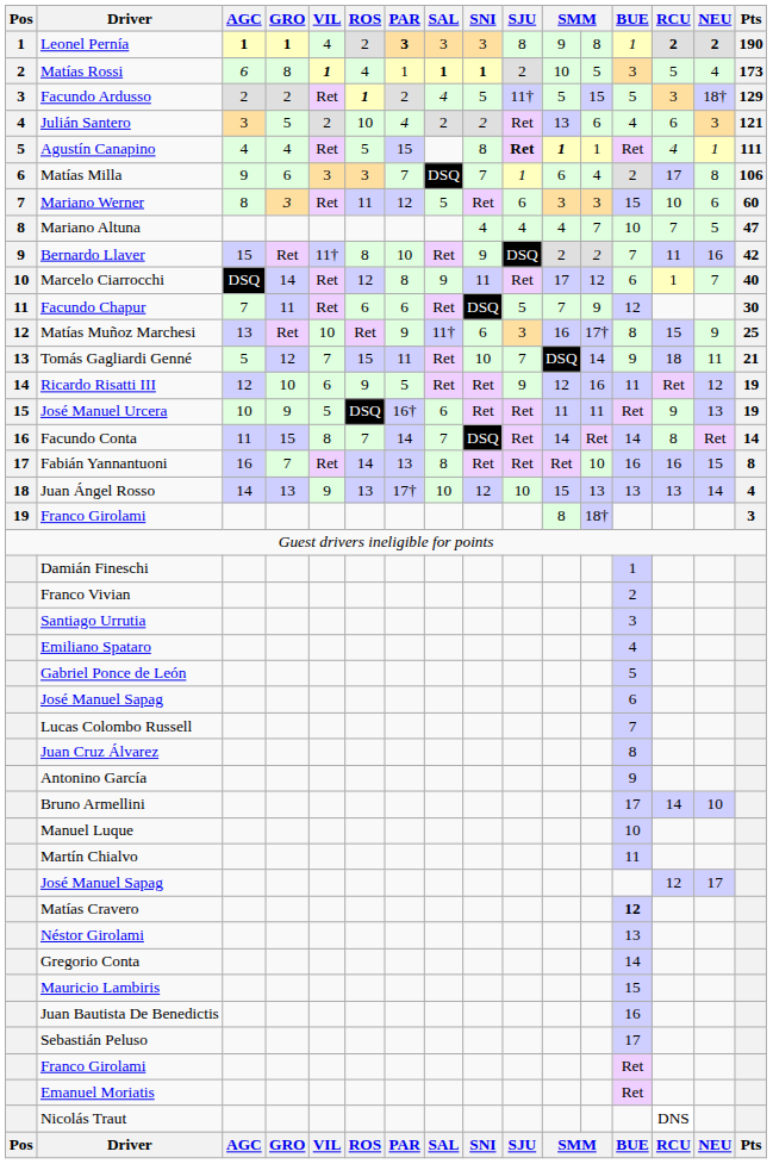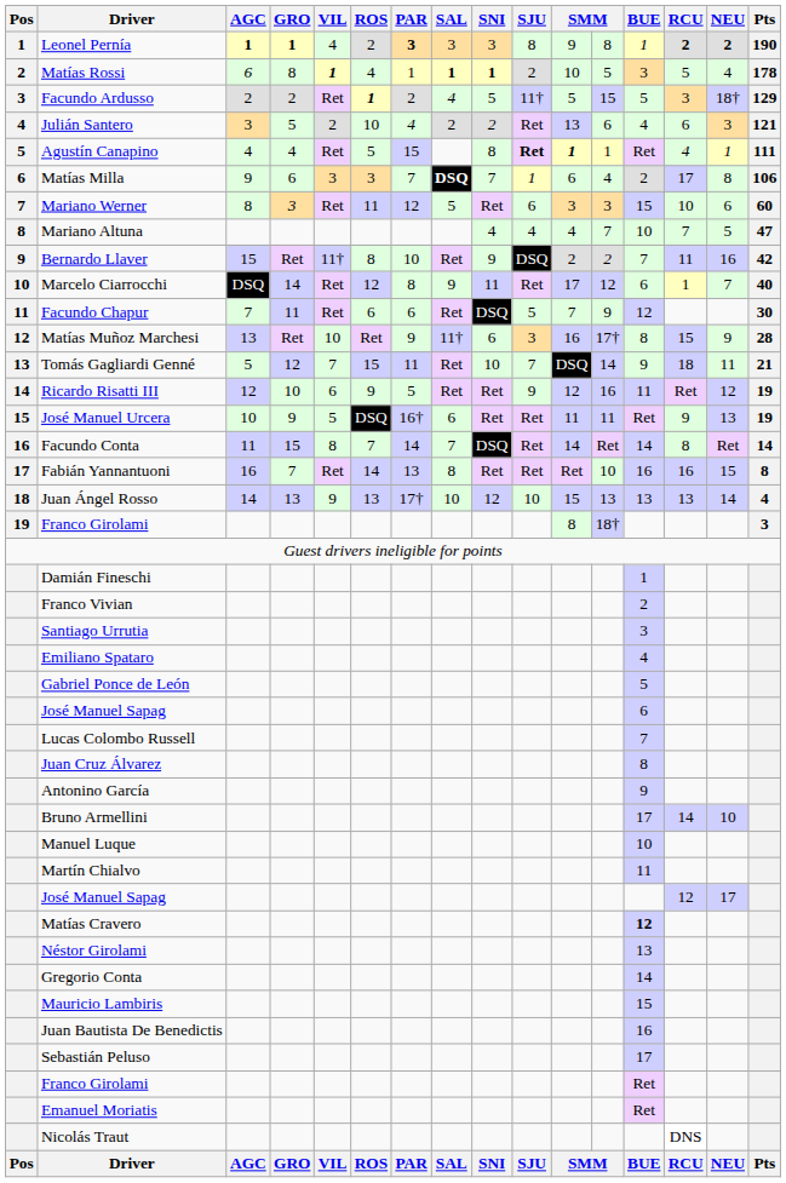 <table class="wikitable" style="text-align:center; font-size: 85%">
 <tr>
 <th>Pos</th>
 <th>Driver</th>
 <th><a href='#'>AGC</a><br></th>
 <th><a href='#'>GRO</a><br></th>
 <th><a href='#'>VIL</a><br></th>
 <th><a href='#'>ROS</a><br></th>
 <th><a href='#'>PAR</a><br></th>
 <th><a href='#'>SAL</a><br></th>
 <th><a href='#'>SNI</a><br></th>
 <th><a href='#'>SJU</a><br></th>
 <th colspan=2><a href='#'>SMM</a><br></th>
 <th><a href='#'>BUE</a><br></th>
 <th><a href='#'>RCU</a><br></th>
 <th><a href='#'>NEU</a><br></th>
 <th>Pts</th>
 </tr>
 <tr>
 <th>1</th>
 <td align="left"> <a href='#'>Leonel Pernía</a></td>
 <td bgcolor="#FFFFBF"><strong>1</strong></td>
 <td bgcolor="#FFFFBF"><strong>1</strong></td>
 <td bgcolor="#DFFFDF">4</td>
 <td bgcolor="#DFDFDF">2</td>
 <td bgcolor="#FFDF9F"><strong>3</strong></td>
 <td bgcolor="#FFDF9F">3</td>
 <td bgcolor="#FFDF9F">3</td>
 <td bgcolor="#DFFFDF">8</td>
 <td bgcolor="#DFFFDF">9</td>
 <td bgcolor="#DFFFDF">8</td>
 <td bgcolor="#FFFFBF"><em>1</em></td>
 <td bgcolor="#DFDFDF"><strong>2</strong></td>
 <td bgcolor="#DFDFDF"><strong>2</strong></td>
 <th>190</th>
 </tr>
 <tr>
 <th>2</th>
 <td align="left"> <a href='#'>Matías Rossi</a></td>
 <td bgcolor="#DFFFDF"><em>6</em></td>
 <td bgcolor="#DFFFDF">8</td>
 <td bgcolor="#FFFFBF"><strong><em>1</em></strong></td>
 <td bgcolor="#DFFFDF">4</td>
 <td bgcolor="#FFFFBF">1</td>
 <td bgcolor="#FFFFBF"><strong>1</strong></td>
 <td bgcolor="#FFFFBF"><strong>1</strong></td>
 <td bgcolor="#DFDFDF">2</td>
 <td bgcolor="#DFFFDF">10</td>
 <td bgcolor="#DFFFDF">5</td>
 <td bgcolor="#FFDF9F">3</td>
 <td bgcolor="#DFFFDF">5</td>
 <td bgcolor="#DFFFDF">4</td>
-<th>173</th>
+<th>178</th>
 </tr>
 <tr>
 <th>3</th>
 <td align="left"> <a href='#'>Facundo Ardusso</a></td>
 <td bgcolor="#DFDFDF">2</td>
 <td bgcolor="#DFDFDF">2</td>
 <td bgcolor="#EFCFFF">Ret</td>
 <td bgcolor="#FFFFBF"><strong><em>1</em></strong></td>
 <td bgcolor="#DFDFDF">2</td>
 <td bgcolor="#DFFFDF"><em>4</em></td>
 <td bgcolor="#DFFFDF">5</td>
 <td bgcolor="#CFCFFF">11†</td>
 <td bgcolor="#DFFFDF">5</td>
 <td bgcolor="#CFCFFF">15</td>
 <td bgcolor="#DFFFDF">5</td>
 <td bgcolor="#FFDF9F">3</td>
 <td bgcolor="#CFCFFF">18†</td>
 <th>129</th>
 </tr>
 <tr>
 <th>4</th>
 <td align="left"> <a href='#'>Julián Santero</a></td>
 <td bgcolor="#FFDF9F">3</td>
 <td bgcolor="#DFFFDF">5</td>
 <td bgcolor="#DFDFDF">2</td>
 <td bgcolor="#DFFFDF">10</td>
 <td bgcolor="#DFFFDF"><em>4</em></td>
 <td bgcolor="#DFDFDF">2</td>
 <td bgcolor="#DFDFDF"><em>2</em></td>
 <td bgcolor="#EFCFFF">Ret</td>
 <td bgcolor="#CFCFFF">13</td>
 <td bgcolor="#DFFFDF">6</td>
 <td bgcolor="#DFFFDF">4</td>
 <td bgcolor="#DFFFDF">6</td>
 <td bgcolor="#FFDF9F">3</td>
 <th>121</th>
 </tr>
 <tr>
 <th>5</th>
 <td align="left"> <a href='#'>Agustín Canapino</a></td>
 <td bgcolor="#DFFFDF">4</td>
 <td bgcolor="#DFFFDF">4</td>
 <td bgcolor="#EFCFFF">Ret</td>
 <td bgcolor="#DFFFDF">5</td>
 <td bgcolor="#CFCFFF">15</td>
 <td></td>
 <td bgcolor="#DFFFDF">8</td>
 <td bgcolor="#EFCFFF"><strong>Ret</strong></td>
 <td bgcolor="#FFFFBF"><strong><em>1</em></strong></td>
 <td bgcolor="#FFFFBF">1</td>
 <td bgcolor="#EFCFFF">Ret</td>
 <td bgcolor="#DFFFDF"><em>4</em></td>
 <td bgcolor="#FFFFBF"><em>1</em></td>
 <th>111</th>
 </tr>
 <tr>
 <th>6</th>
 <td align="left"> Matías Milla</td>
 <td bgcolor="#DFFFDF">9</td>
 <td bgcolor="#DFFFDF">6</td>
 <td bgcolor="#FFDF9F">3</td>
 <td bgcolor="#FFDF9F">3</td>
 <td bgcolor="#DFFFDF">7</td>
-<td bgcolor="#000000" style="color:#FFFFFF">DSQ</td>
+<td bgcolor="#000000" style="color:#FFFFFF"><strong>DSQ</strong></td>
 <td bgcolor="#DFFFDF">7</td>
 <td bgcolor="#FFFFBF"><em>1</em></td>
 <td bgcolor="#DFFFDF">6</td>
 <td bgcolor="#DFFFDF">4</td>
 <td bgcolor="#DFDFDF">2</td>
 <td bgcolor="#CFCFFF">17</td>
 <td bgcolor="#DFFFDF">8</td>
 <th>106</th>
 </tr>
 <tr>
 <th>7</th>
 <td align="left"> <a href='#'>Mariano Werner</a></td>
 <td bgcolor="#DFFFDF">8</td>
 <td bgcolor="#FFDF9F"><em>3</em></td>
 <td bgcolor="#EFCFFF">Ret</td>
 <td bgcolor="#CFCFFF">11</td>
 <td bgcolor="#CFCFFF">12</td>
 <td bgcolor="#DFFFDF">5</td>
 <td bgcolor="#EFCFFF">Ret</td>
 <td bgcolor="#DFFFDF">6</td>
 <td bgcolor="#FFDF9F">3</td>
 <td bgcolor="#FFDF9F">3</td>
 <td bgcolor="#CFCFFF">15</td>
 <td bgcolor="#DFFFDF">10</td>
 <td bgcolor="#DFFFDF">6</td>
 <th>60</th>
 </tr>
 <tr>
 <th>8</th>
 <td align="left"> Mariano Altuna</td>
 <td></td>
 <td></td>
 <td></td>
 <td></td>
 <td></td>
 <td></td>
 <td bgcolor="#DFFFDF">4</td>
 <td bgcolor="#DFFFDF">4</td>
 <td bgcolor="#DFFFDF">4</td>
 <td bgcolor="#DFFFDF">7</td>
 <td bgcolor="#DFFFDF">10</td>
 <td bgcolor="#DFFFDF">7</td>
 <td bgcolor="#DFFFDF">5</td>
 <th>47</th>
 </tr>
 <tr>
 <th>9</th>
 <td align="left"> <a href='#'>Bernardo Llaver</a></td>
 <td bgcolor="#CFCFFF">15</td>
 <td bgcolor="#EFCFFF">Ret</td>
 <td bgcolor="#CFCFFF">11†</td>
 <td bgcolor="#DFFFDF">8</td>
 <td bgcolor="#DFFFDF">10</td>
 <td bgcolor="#EFCFFF">Ret</td>
 <td bgcolor="#DFFFDF">9</td>
 <td bgcolor="#000000" style="color:#FFFFFF">DSQ</td>
 <td bgcolor="#DFDFDF">2</td>
 <td bgcolor="#DFDFDF"><em>2</em></td>
 <td bgcolor="#DFFFDF">7</td>
 <td bgcolor="#CFCFFF">11</td>
 <td bgcolor="#CFCFFF">16</td>
 <th>42</th>
 </tr>
 <tr>
 <th>10</th>
 <td align="left"> Marcelo Ciarrocchi</td>
 <td bgcolor="#000000" style="color:#FFFFFF">DSQ</td>
 <td bgcolor="#CFCFFF">14</td>
 <td bgcolor="#EFCFFF">Ret</td>
 <td bgcolor="#CFCFFF">12</td>
 <td bgcolor="#DFFFDF">8</td>
 <td bgcolor="#DFFFDF">9</td>
 <td bgcolor="#CFCFFF">11</td>
 <td bgcolor="#EFCFFF">Ret</td>
 <td bgcolor="#CFCFFF">17</td>
 <td bgcolor="#CFCFFF">12</td>
 <td bgcolor="#DFFFDF">6</td>
 <td bgcolor="#FFFFBF">1</td>
 <td bgcolor="#DFFFDF">7</td>
 <th>40</th>
 </tr>
 <tr>
 <th>11</th>
 <td align="left"> <a href='#'>Facundo Chapur</a></td>
 <td bgcolor="#DFFFDF">7</td>
 <td bgcolor="#CFCFFF">11</td>
 <td bgcolor="#EFCFFF">Ret</td>
 <td bgcolor="#DFFFDF">6</td>
 <td bgcolor="#DFFFDF">6</td>
 <td bgcolor="#EFCFFF">Ret</td>
 <td bgcolor="#000000" style="color:#FFFFFF">DSQ</td>
 <td bgcolor="#DFFFDF">5</td>
 <td bgcolor="#DFFFDF">7</td>
 <td bgcolor="#DFFFDF">9</td>
 <td bgcolor="#CFCFFF">12</td>
 <td></td>
 <td></td>
 <th>30</th>
 </tr>
 <tr>
 <th>12</th>
 <td align="left"> Matías Muñoz Marchesi</td>
 <td bgcolor="#CFCFFF">13</td>
 <td bgcolor="#EFCFFF">Ret</td>
 <td bgcolor="#DFFFDF">10</td>
 <td bgcolor="#EFCFFF">Ret</td>
 <td bgcolor="#DFFFDF">9</td>
 <td bgcolor="#CFCFFF">11†</td>
 <td bgcolor="#DFFFDF">6</td>
 <td bgcolor="#FFDF9F">3</td>
 <td bgcolor="#CFCFFF">16</td>
 <td bgcolor="#CFCFFF">17†</td>
 <td bgcolor="#DFFFDF">8</td>
 <td bgcolor="#CFCFFF">15</td>
 <td bgcolor="#DFFFDF">9</td>
-<th>25</th>
+<th>28</th>
 </tr>
 <tr>
 <th>13</th>
 <td align="left"> Tomás Gagliardi Genné</td>
 <td bgcolor="#DFFFDF">5</td>
 <td bgcolor="#CFCFFF">12</td>
 <td bgcolor="#DFFFDF">7</td>
 <td bgcolor="#CFCFFF">15</td>
 <td bgcolor="#CFCFFF">11</td>
 <td bgcolor="#EFCFFF">Ret</td>
 <td bgcolor="#DFFFDF">10</td>
 <td bgcolor="#DFFFDF">7</td>
 <td bgcolor="#000000" style="color:#FFFFFF">DSQ</td>
 <td bgcolor="#CFCFFF">14</td>
 <td bgcolor="#DFFFDF">9</td>
 <td bgcolor="#CFCFFF">18</td>
 <td bgcolor="#DFFFDF">11</td>
 <th>21</th>
 </tr>
 <tr>
 <th>14</th>
 <td align="left"> <a href='#'>Ricardo Risatti III</a></td>
 <td bgcolor="#CFCFFF">12</td>
 <td bgcolor="#DFFFDF">10</td>
 <td bgcolor="#DFFFDF">6</td>
 <td bgcolor="#DFFFDF">9</td>
 <td bgcolor="#DFFFDF">5</td>
 <td bgcolor="#EFCFFF">Ret</td>
 <td bgcolor="#EFCFFF">Ret</td>
 <td bgcolor="#DFFFDF">9</td>
 <td bgcolor="#CFCFFF">12</td>
 <td bgcolor="#CFCFFF">16</td>
 <td bgcolor="#CFCFFF">11</td>
 <td bgcolor="#EFCFFF">Ret</td>
 <td bgcolor="#CFCFFF">12</td>
 <th>19</th>
 </tr>
 <tr>
 <th>15</th>
 <td align="left"> <a href='#'>José Manuel Urcera</a></td>
 <td bgcolor="#DFFFDF">10</td>
 <td bgcolor="#DFFFDF">9</td>
 <td bgcolor="#DFFFDF">5</td>
 <td bgcolor="#000000" style="color:#FFFFFF">DSQ</td>
 <td bgcolor="#CFCFFF">16†</td>
 <td bgcolor="#DFFFDF">6</td>
 <td bgcolor="#EFCFFF">Ret</td>
 <td bgcolor="#EFCFFF">Ret</td>
 <td bgcolor="#CFCFFF">11</td>
 <td bgcolor="#CFCFFF">11</td>
 <td bgcolor="#EFCFFF">Ret</td>
 <td bgcolor="#DFFFDF">9</td>
 <td bgcolor="#CFCFFF">13</td>
 <th>19</th>
 </tr>
 <tr>
 <th>16</th>
 <td align="left"> Facundo Conta</td>
 <td bgcolor="#CFCFFF">11</td>
 <td bgcolor="#CFCFFF">15</td>
 <td bgcolor="#DFFFDF">8</td>
 <td bgcolor="#DFFFDF">7</td>
 <td bgcolor="#CFCFFF">14</td>
 <td bgcolor="#DFFFDF">7</td>
 <td bgcolor="#000000" style="color:#FFFFFF">DSQ</td>
 <td bgcolor="#EFCFFF">Ret</td>
 <td bgcolor="#CFCFFF">14</td>
 <td bgcolor="#EFCFFF">Ret</td>
 <td bgcolor="#CFCFFF">14</td>
 <td bgcolor="#DFFFDF">8</td>
 <td bgcolor="#EFCFFF">Ret</td>
 <th>14</th>
 </tr>
 <tr>
 <th>17</th>
 <td align="left"> Fabián Yannantuoni</td>
 <td bgcolor="#CFCFFF">16</td>
 <td bgcolor="#DFFFDF">7</td>
 <td bgcolor="#EFCFFF">Ret</td>
 <td bgcolor="#CFCFFF">14</td>
 <td bgcolor="#CFCFFF">13</td>
 <td bgcolor="#DFFFDF">8</td>
 <td bgcolor="#EFCFFF">Ret</td>
 <td bgcolor="#EFCFFF">Ret</td>
 <td bgcolor="#EFCFFF">Ret</td>
 <td bgcolor="#DFFFDF">10</td>
 <td bgcolor="#CFCFFF">16</td>
 <td bgcolor="#CFCFFF">16</td>
 <td bgcolor="#CFCFFF">15</td>
 <th>8</th>
 </tr>
 <tr>
 <th>18</th>
 <td align="left"> Juan Ángel Rosso</td>
 <td bgcolor="#CFCFFF">14</td>
 <td bgcolor="#CFCFFF">13</td>
 <td bgcolor="#DFFFDF">9</td>
 <td bgcolor="#CFCFFF">13</td>
 <td bgcolor="#CFCFFF">17†</td>
 <td bgcolor="#DFFFDF">10</td>
 <td bgcolor="#CFCFFF">12</td>
 <td bgcolor="#DFFFDF">10</td>
 <td bgcolor="#CFCFFF">15</td>
 <td bgcolor="#CFCFFF">13</td>
 <td bgcolor="#CFCFFF">13</td>
 <td bgcolor="#CFCFFF">13</td>
 <td bgcolor="#CFCFFF">14</td>
 <th>4</th>
 </tr>
 <tr>
 <th>19</th>
 <td align="left"> <a href='#'>Franco Girolami</a></td>
 <td></td>
 <td></td>
 <td></td>
 <td></td>
 <td></td>
 <td></td>
 <td></td>
 <td></td>
 <td bgcolor="#DFFFDF">8</td>
 <td bgcolor="#CFCFFF">18†</td>
 <td></td>
 <td></td>
 <td></td>
 <th>3</th>
 </tr>
 <tr>
 <td colspan="16"><em>Guest drivers ineligible for points</em></td>
 </tr>
 <tr>
 <th></th>
 <td align="left"> Damián Fineschi</td>
 <td></td>
 <td></td>
 <td></td>
 <td></td>
 <td></td>
 <td></td>
 <td></td>
 <td></td>
 <td></td>
 <td></td>
 <td bgcolor="#CFCFFF">1</td>
 <td></td>
 <td></td>
 <th></th>
 </tr>
 <tr>
 <th></th>
 <td align="left"> Franco Vivian</td>
 <td></td>
 <td></td>
 <td></td>
 <td></td>
 <td></td>
 <td></td>
 <td></td>
 <td></td>
 <td></td>
 <td></td>
 <td bgcolor="#CFCFFF">2</td>
 <td></td>
 <td></td>
 <th></th>
 </tr>
 <tr>
 <th></th>
 <td align="left"> <a href='#'>Santiago Urrutia</a></td>
 <td></td>
 <td></td>
 <td></td>
 <td></td>
 <td></td>
 <td></td>
 <td></td>
 <td></td>
 <td></td>
 <td></td>
 <td bgcolor="#CFCFFF">3</td>
 <td></td>
 <td></td>
 <th></th>
 </tr>
 <tr>
 <th></th>
 <td align="left"> <a href='#'>Emiliano Spataro</a></td>
 <td></td>
 <td></td>
 <td></td>
 <td></td>
 <td></td>
 <td></td>
 <td></td>
 <td></td>
 <td></td>
 <td></td>
 <td bgcolor="#CFCFFF">4</td>
 <td></td>
 <td></td>
 <th></th>
 </tr>
 <tr>
 <th></th>
 <td align="left"> <a href='#'>Gabriel Ponce de León</a></td>
 <td></td>
 <td></td>
 <td></td>
 <td></td>
 <td></td>
 <td></td>
 <td></td>
 <td></td>
 <td></td>
 <td></td>
 <td bgcolor="#CFCFFF">5</td>
 <td></td>
 <td></td>
 <th></th>
 </tr>
 <tr>
 <th></th>
 <td align="left"> <a href='#'>José Manuel Sapag</a></td>
 <td></td>
 <td></td>
 <td></td>
 <td></td>
 <td></td>
 <td></td>
 <td></td>
 <td></td>
 <td></td>
 <td></td>
 <td bgcolor="#CFCFFF">6</td>
 <td></td>
 <td></td>
 <th></th>
 </tr>
 <tr>
 <th></th>
 <td align="left"> Lucas Colombo Russell</td>
 <td></td>
 <td></td>
 <td></td>
 <td></td>
 <td></td>
 <td></td>
 <td></td>
 <td></td>
 <td></td>
 <td></td>
 <td bgcolor="#CFCFFF">7</td>
 <td></td>
 <td></td>
 <th></th>
 </tr>
 <tr>
 <th></th>
 <td align="left"> <a href='#'>Juan Cruz Álvarez</a></td>
 <td></td>
 <td></td>
 <td></td>
 <td></td>
 <td></td>
 <td></td>
 <td></td>
 <td></td>
 <td></td>
 <td></td>
 <td bgcolor="#CFCFFF">8</td>
 <td></td>
 <td></td>
 <th></th>
 </tr>
 <tr>
 <th></th>
 <td align="left"> Antonino García</td>
 <td></td>
 <td></td>
 <td></td>
 <td></td>
 <td></td>
 <td></td>
 <td></td>
 <td></td>
 <td></td>
 <td></td>
 <td bgcolor="#CFCFFF">9</td>
 <td></td>
 <td></td>
 <th></th>
 </tr>
 <tr>
 <th></th>
 <td align="left"> Bruno Armellini</td>
 <td></td>
 <td></td>
 <td></td>
 <td></td>
 <td></td>
 <td></td>
 <td></td>
 <td></td>
 <td></td>
 <td></td>
 <td bgcolor="#CFCFFF">17</td>
 <td bgcolor="#CFCFFF">14</td>
 <td bgcolor="#CFCFFF">10</td>
 <th></th>
 </tr>
 <tr>
 <th></th>
 <td align="left"> Manuel Luque</td>
 <td></td>
 <td></td>
 <td></td>
 <td></td>
 <td></td>
 <td></td>
 <td></td>
 <td></td>
 <td></td>
 <td></td>
 <td bgcolor="#CFCFFF">10</td>
 <td></td>
 <td></td>
 <th></th>
 </tr>
 <tr>
 <th></th>
 <td align="left"> Martín Chialvo</td>
 <td></td>
 <td></td>
 <td></td>
 <td></td>
 <td></td>
 <td></td>
 <td></td>
 <td></td>
 <td></td>
 <td></td>
 <td bgcolor="#CFCFFF">11</td>
 <td></td>
 <td></td>
 <th></th>
 </tr>
 <tr>
 <th></th>
 <td align="left"> <a href='#'>José Manuel Sapag</a></td>
 <td></td>
 <td></td>
 <td></td>
 <td></td>
 <td></td>
 <td></td>
 <td></td>
 <td></td>
 <td></td>
 <td></td>
 <td></td>
 <td bgcolor="#CFCFFF">12</td>
 <td bgcolor="#CFCFFF">17</td>
 <th></th>
 </tr>
 <tr>
 <th></th>
 <td align="left"> Matías Cravero</td>
 <td></td>
 <td></td>
 <td></td>
 <td></td>
 <td></td>
 <td></td>
 <td></td>
 <td></td>
 <td></td>
 <td></td>
 <td bgcolor="#CFCFFF"><strong>12</strong></td>
 <td></td>
 <td></td>
 <th></th>
 </tr>
 <tr>
 <th></th>
 <td align="left"> <a href='#'>Néstor Girolami</a></td>
 <td></td>
 <td></td>
 <td></td>
 <td></td>
 <td></td>
 <td></td>
 <td></td>
 <td></td>
 <td></td>
 <td></td>
 <td bgcolor="#CFCFFF">13</td>
 <td></td>
 <td></td>
 <th></th>
 </tr>
 <tr>
 <th></th>
 <td align="left"> Gregorio Conta</td>
 <td></td>
 <td></td>
 <td></td>
 <td></td>
 <td></td>
 <td></td>
 <td></td>
 <td></td>
 <td></td>
 <td></td>
 <td bgcolor="#CFCFFF">14</td>
 <td></td>
 <td></td>
 <th></th>
 </tr>
 <tr>
 <th></th>
 <td align="left"> <a href='#'>Mauricio Lambiris</a></td>
 <td></td>
 <td></td>
 <td></td>
 <td></td>
 <td></td>
 <td></td>
 <td></td>
 <td></td>
 <td></td>
 <td></td>
 <td bgcolor="#CFCFFF">15</td>
 <td></td>
 <td></td>
 <th></th>
 </tr>
 <tr>
 <th></th>
 <td align="left"> Juan Bautista De Benedictis</td>
 <td></td>
 <td></td>
 <td></td>
 <td></td>
 <td></td>
 <td></td>
 <td></td>
 <td></td>
 <td></td>
 <td></td>
 <td bgcolor="#CFCFFF">16</td>
 <td></td>
 <td></td>
 <th></th>
 </tr>
 <tr>
 <th></th>
 <td align="left"> Sebastián Peluso</td>
 <td></td>
 <td></td>
 <td></td>
 <td></td>
 <td></td>
 <td></td>
 <td></td>
 <td></td>
 <td></td>
 <td></td>
 <td bgcolor="#CFCFFF">17</td>
 <td></td>
 <td></td>
 <th></th>
 </tr>
 <tr>
 <th></th>
 <td align="left"> <a href='#'>Franco Girolami</a></td>
 <td></td>
 <td></td>
 <td></td>
 <td></td>
 <td></td>
 <td></td>
 <td></td>
 <td></td>
 <td></td>
 <td></td>
 <td bgcolor="#EFCFFF">Ret</td>
 <td></td>
 <td></td>
 <th></th>
 </tr>
 <tr>
 <th></th>
 <td align="left"> <a href='#'>Emanuel Moriatis</a></td>
 <td></td>
 <td></td>
 <td></td>
 <td></td>
 <td></td>
 <td></td>
 <td></td>
 <td></td>
 <td></td>
 <td></td>
 <td bgcolor="#EFCFFF">Ret</td>
 <td></td>
 <td></td>
 <th></th>
 </tr>
 <tr>
 <th></th>
 <td align="left"> Nicolás Traut</td>
 <td></td>
 <td></td>
 <td></td>
 <td></td>
 <td></td>
 <td></td>
 <td></td>
 <td></td>
 <td></td>
 <td></td>
 <td></td>
 <td bgcolor="#FFFFFF">DNS</td>
 <td></td>
 <th></th>
 </tr>
 <tr valign="top">
 <th>Pos</th>
 <th>Driver</th>
 <th><a href='#'>AGC</a><br></th>
 <th><a href='#'>GRO</a><br></th>
 <th><a href='#'>VIL</a><br></th>
 <th><a href='#'>ROS</a><br></th>
 <th><a href='#'>PAR</a><br></th>
 <th><a href='#'>SAL</a><br></th>
 <th><a href='#'>SNI</a><br></th>
 <th><a href='#'>SJU</a><br></th>
 <th colspan=2><a href='#'>SMM</a><br></th>
 <th><a href='#'>BUE</a><br></th>
 <th><a href='#'>RCU</a><br></th>
 <th><a href='#'>NEU</a><br></th>
 <th>Pts</th>
 </tr>
 </table>
